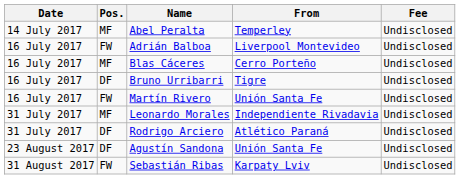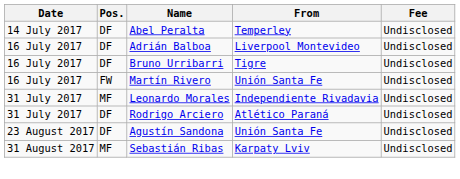 <table class="wikitable">
 <tr>
 <th>Date</th>
 <th>Pos.</th>
 <th>Name</th>
 <th>From</th>
 <th>Fee</th>
 </tr>
 <tr>
 <td>14 July 2017</td>
-<td>MF</td>
+<td>DF</td>
 <td> <a href='#'>Abel Peralta</a></td>
 <td> <a href='#'>Temperley</a></td>
 <td>Undisclosed</td>
 </tr>
 <tr>
 <td>16 July 2017</td>
-<td>FW</td>
+<td>DF</td>
 <td> <a href='#'>Adrián Balboa</a></td>
 <td> <a href='#'>Liverpool Montevideo</a></td>
-<td>Undisclosed</td>
-</tr>
-<tr>
-<td>16 July 2017</td>
-<td>MF</td>
-<td> <a href='#'>Blas Cáceres</a></td>
-<td> <a href='#'>Cerro Porteño</a></td>
 <td>Undisclosed</td>
 </tr>
 <tr>
 <td>16 July 2017</td>
 <td>DF</td>
 <td> <a href='#'>Bruno Urribarri</a></td>
 <td> <a href='#'>Tigre</a></td>
 <td>Undisclosed</td>
 </tr>
 <tr>
 <td>16 July 2017</td>
 <td>FW</td>
 <td> <a href='#'>Martín Rivero</a></td>
 <td> <a href='#'>Unión Santa Fe</a></td>
 <td>Undisclosed</td>
 </tr>
 <tr>
 <td>31 July 2017</td>
 <td>MF</td>
 <td> <a href='#'>Leonardo Morales</a></td>
 <td> <a href='#'>Independiente Rivadavia</a></td>
 <td>Undisclosed</td>
 </tr>
 <tr>
 <td>31 July 2017</td>
 <td>DF</td>
 <td> <a href='#'>Rodrigo Arciero</a></td>
 <td> <a href='#'>Atlético Paraná</a></td>
 <td>Undisclosed</td>
 </tr>
 <tr>
 <td>23 August 2017</td>
 <td>DF</td>
 <td> <a href='#'>Agustín Sandona</a></td>
 <td> <a href='#'>Unión Santa Fe</a></td>
 <td>Undisclosed</td>
 </tr>
 <tr>
 <td>31 August 2017</td>
-<td>FW</td>
+<td>MF</td>
 <td> <a href='#'>Sebastián Ribas</a></td>
 <td> <a href='#'>Karpaty Lviv</a></td>
 <td>Undisclosed</td>
 </tr>
 </table>
